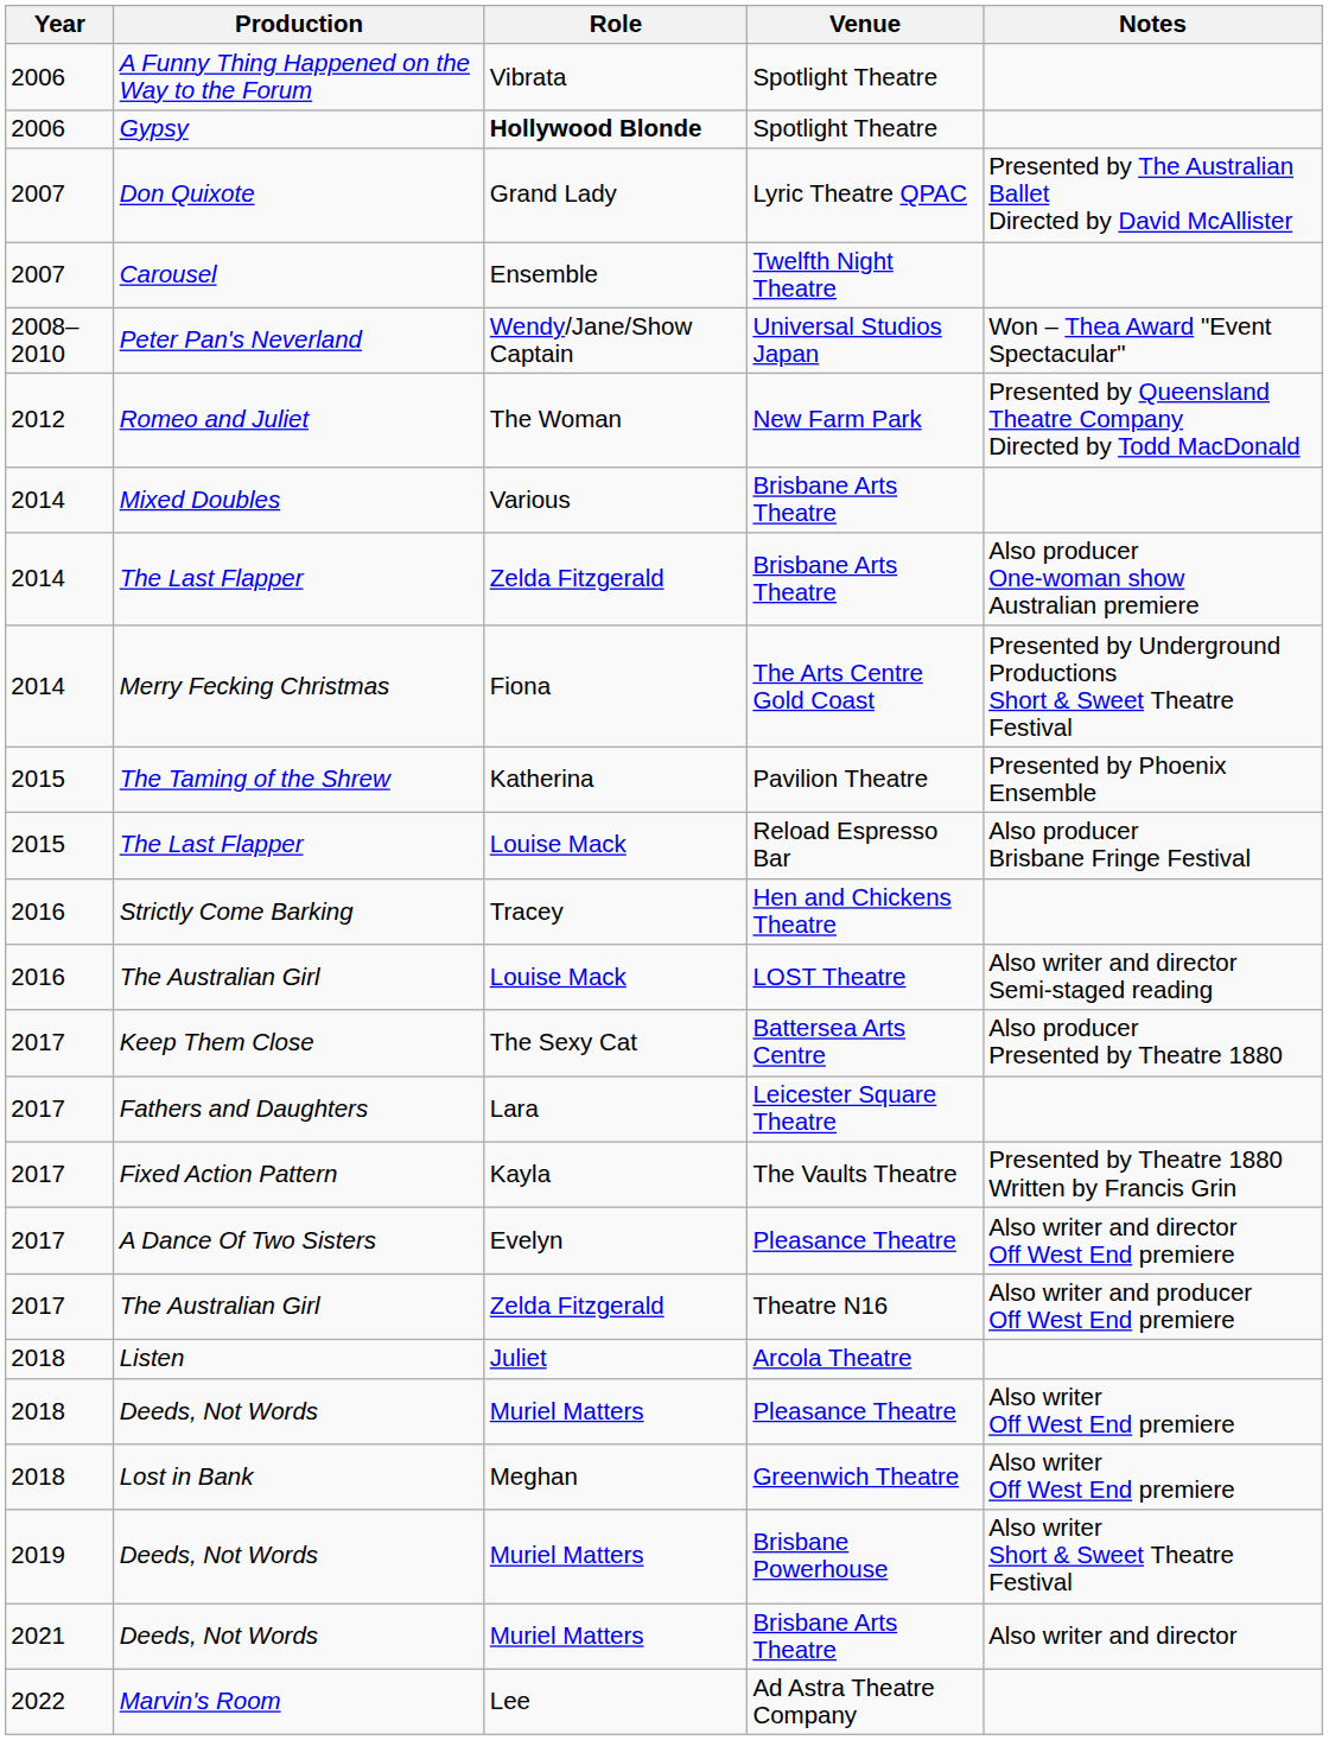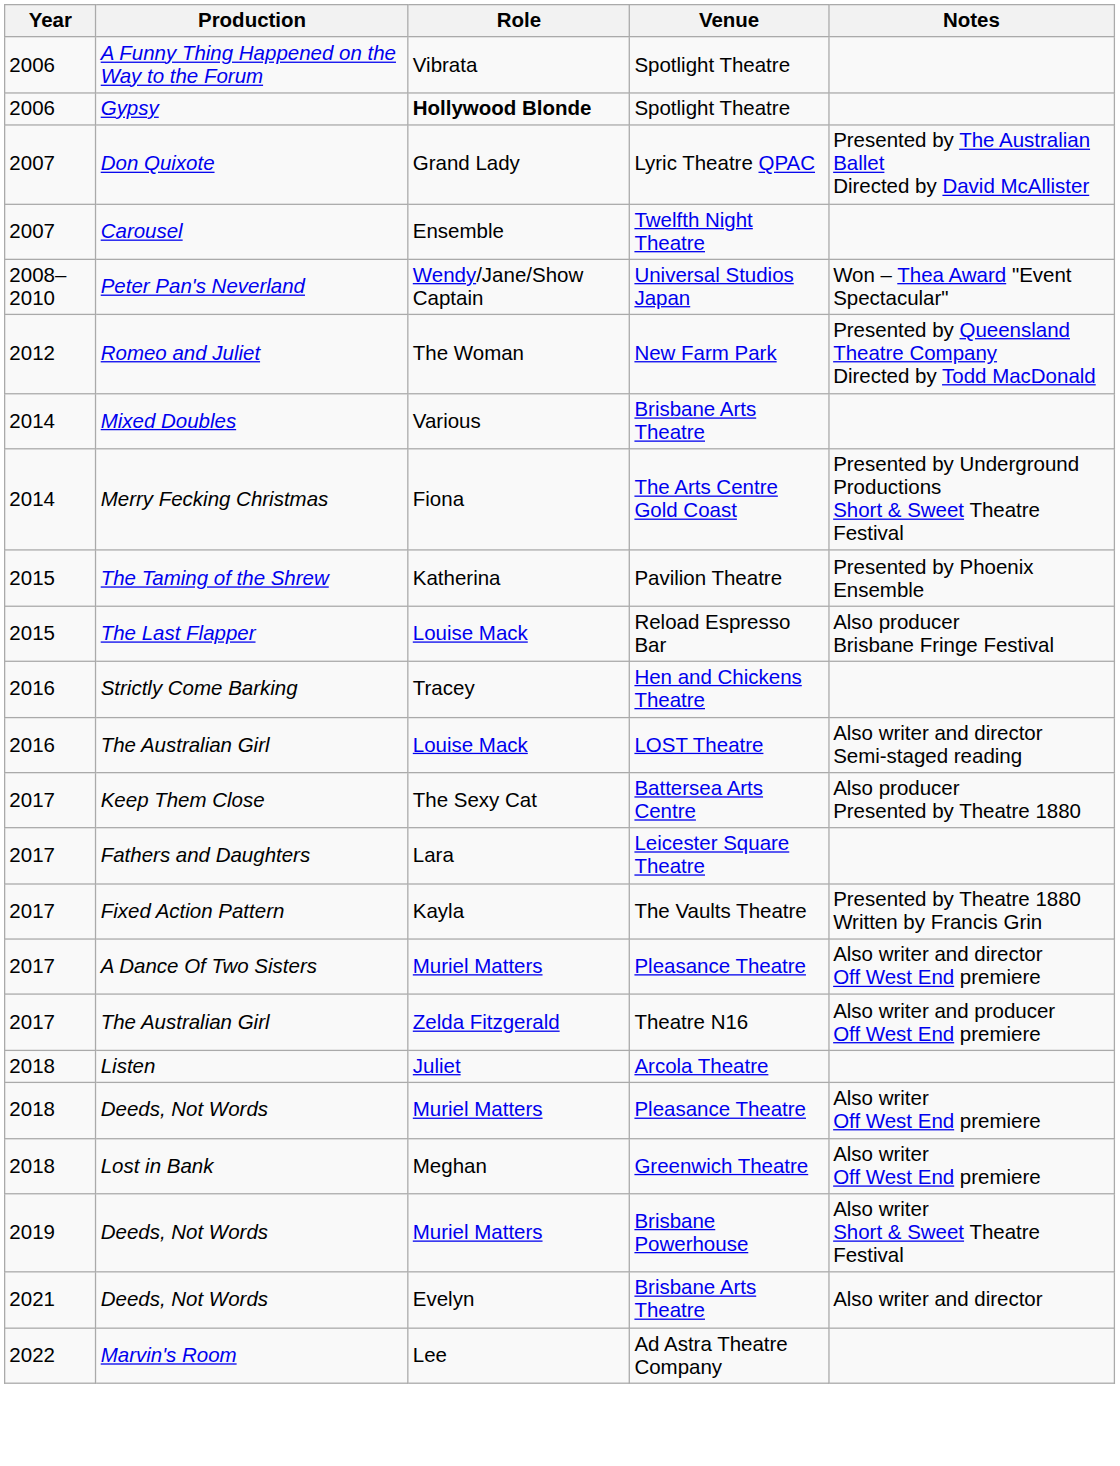 <table class="wikitable sortable">
 <tr>
 <th>Year</th>
 <th>Production</th>
 <th>Role</th>
 <th>Venue</th>
 <th>Notes</th>
 </tr>
 <tr>
 <td>2006</td>
 <td><em><a href='#'>A Funny Thing Happened on the Way to the Forum</a></em></td>
 <td>Vibrata</td>
 <td>Spotlight Theatre</td>
 <td></td>
 </tr>
 <tr>
 <td>2006</td>
 <td><em> <a href='#'>Gypsy</a></em></td>
 <td><strong>Hollywood Blonde</strong></td>
 <td>Spotlight Theatre</td>
 <td></td>
 </tr>
 <tr>
 <td>2007</td>
 <td><em> <a href='#'>Don Quixote</a></em></td>
 <td>Grand Lady</td>
 <td>Lyric Theatre <a href='#'>QPAC</a></td>
 <td>Presented by <a href='#'>The Australian Ballet</a> <br> Directed by <a href='#'>David McAllister</a></td>
 </tr>
 <tr>
 <td>2007</td>
 <td><em> <a href='#'>Carousel</a></em></td>
 <td>Ensemble</td>
 <td><a href='#'>Twelfth Night Theatre</a></td>
 <td></td>
 </tr>
 <tr>
 <td>2008–2010</td>
 <td><em> <a href='#'>Peter Pan's Neverland</a></em></td>
 <td><a href='#'>Wendy</a>/Jane/Show Captain</td>
 <td><a href='#'>Universal Studios Japan</a></td>
 <td>Won –  <a href='#'>Thea Award</a> "Event Spectacular"</td>
 </tr>
 <tr>
 <td>2012</td>
 <td><em> <a href='#'>Romeo and Juliet</a></em></td>
 <td>The Woman</td>
 <td><a href='#'>New Farm Park</a></td>
 <td>Presented by <a href='#'>Queensland Theatre Company</a> <br> Directed by <a href='#'>Todd MacDonald</a></td>
 </tr>
 <tr>
 <td>2014</td>
 <td><em> <a href='#'>Mixed Doubles</a></em></td>
 <td>Various</td>
 <td><a href='#'>Brisbane Arts Theatre</a></td>
 <td></td>
-</tr>
-<tr>
-<td>2014</td>
-<td><em> <a href='#'>The Last Flapper</a></em></td>
-<td><a href='#'>Zelda Fitzgerald</a></td>
-<td><a href='#'>Brisbane Arts Theatre</a></td>
-<td>Also producer <br> <a href='#'>One-woman show</a> <br> Australian premiere</td>
 </tr>
 <tr>
 <td>2014</td>
 <td><em>Merry Fecking Christmas</em></td>
 <td>Fiona</td>
 <td><a href='#'>The Arts Centre Gold Coast</a></td>
 <td>Presented by Underground Productions <br><a href='#'>Short & Sweet</a> Theatre Festival</td>
 </tr>
 <tr>
 <td>2015</td>
 <td><em> <a href='#'>The Taming of the Shrew</a></em></td>
 <td>Katherina</td>
 <td>Pavilion Theatre</td>
 <td>Presented by Phoenix Ensemble</td>
 </tr>
 <tr>
 <td>2015</td>
 <td><em> <a href='#'>The Last Flapper</a></em></td>
 <td><a href='#'>Louise Mack</a></td>
 <td>Reload Espresso Bar</td>
 <td>Also producer <br>Brisbane Fringe Festival</td>
 </tr>
 <tr>
 <td>2016</td>
 <td><em>Strictly Come Barking</em></td>
 <td>Tracey</td>
 <td><a href='#'>Hen and Chickens Theatre</a></td>
 <td></td>
 </tr>
 <tr>
 <td>2016</td>
 <td><em>The Australian Girl</em></td>
 <td><a href='#'>Louise Mack</a></td>
 <td><a href='#'>LOST Theatre</a></td>
 <td>Also writer and director <br>Semi-staged reading</td>
 </tr>
 <tr>
 <td>2017</td>
 <td><em>Keep Them Close</em></td>
 <td>The Sexy Cat</td>
 <td><a href='#'>Battersea Arts Centre</a></td>
 <td>Also producer <br>Presented by Theatre 1880</td>
 </tr>
 <tr>
 <td>2017</td>
 <td><em>Fathers and Daughters</em></td>
 <td>Lara</td>
 <td><a href='#'>Leicester Square Theatre</a></td>
 <td></td>
 </tr>
 <tr>
 <td>2017</td>
 <td><em>Fixed Action Pattern</em></td>
 <td>Kayla</td>
 <td>The Vaults Theatre</td>
 <td>Presented by Theatre 1880 <br> Written by Francis Grin</td>
 </tr>
 <tr>
 <td>2017</td>
 <td><em>A Dance Of Two Sisters</em></td>
-<td>Evelyn</td>
+<td><a href='#'>Muriel Matters</a></td>
 <td><a href='#'>Pleasance Theatre</a></td>
 <td>Also writer and director <br> <a href='#'>Off West End</a> premiere</td>
 </tr>
 <tr>
 <td>2017</td>
 <td><em>The Australian Girl</em></td>
 <td><a href='#'>Zelda Fitzgerald</a></td>
 <td>Theatre N16</td>
 <td>Also writer and producer <br> <a href='#'>Off West End</a> premiere</td>
 </tr>
 <tr>
 <td>2018</td>
 <td><em>Listen</em></td>
 <td><a href='#'>Juliet</a></td>
 <td><a href='#'>Arcola Theatre</a></td>
 <td></td>
 </tr>
 <tr>
 <td>2018</td>
 <td><em>Deeds, Not Words</em></td>
 <td><a href='#'>Muriel Matters</a></td>
 <td><a href='#'>Pleasance Theatre</a></td>
 <td>Also writer <br> <a href='#'>Off West End</a> premiere</td>
 </tr>
 <tr>
 <td>2018</td>
 <td><em>Lost in Bank</em></td>
 <td>Meghan</td>
 <td><a href='#'>Greenwich Theatre</a></td>
 <td>Also writer <br> <a href='#'>Off West End</a> premiere</td>
 </tr>
 <tr>
 <td>2019</td>
 <td><em>Deeds, Not Words</em></td>
 <td><a href='#'>Muriel Matters</a></td>
 <td><a href='#'>Brisbane Powerhouse</a></td>
 <td>Also writer <br><a href='#'>Short & Sweet</a> Theatre Festival</td>
 </tr>
 <tr>
 <td>2021</td>
 <td><em>Deeds, Not Words</em></td>
-<td><a href='#'>Muriel Matters</a></td>
+<td>Evelyn</td>
 <td><a href='#'>Brisbane Arts Theatre</a></td>
 <td>Also writer and director</td>
 </tr>
 <tr>
 <td>2022</td>
 <td><em><a href='#'>Marvin's Room</a></em></td>
 <td>Lee</td>
 <td>Ad Astra Theatre Company</td>
 <td></td>
 </tr>
 </table>
